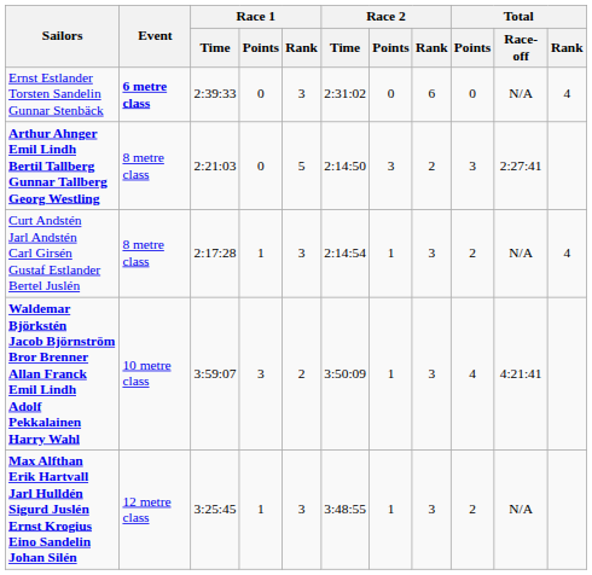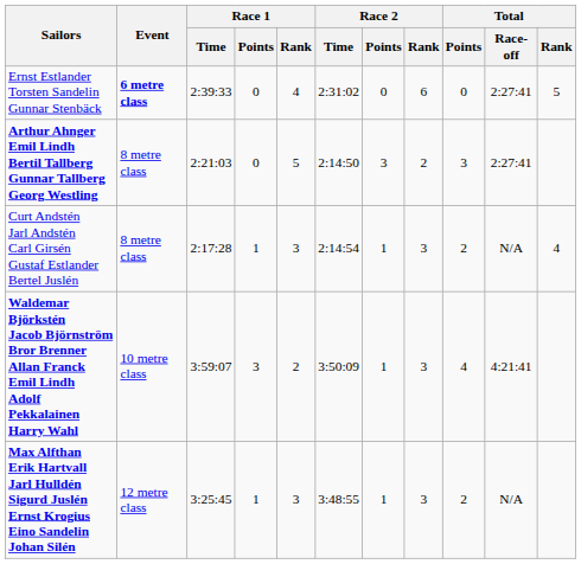 <table class=wikitable style="font-size:90%">
 <tr>
 <th rowspan=2>Sailors</th>
 <th rowspan=2>Event</th>
 <th colspan=3>Race 1</th>
 <th colspan=3>Race 2</th>
 <th colspan=3>Total</th>
 </tr>
 <tr>
 <th>Time</th>
 <th>Points</th>
 <th>Rank</th>
 <th>Time</th>
 <th>Points</th>
 <th>Rank</th>
 <th>Points</th>
 <th>Race-off</th>
 <th>Rank</th>
 </tr>
 <tr>
 <td><a href='#'>Ernst Estlander</a> <br> <a href='#'>Torsten Sandelin</a> <br> <a href='#'>Gunnar Stenbäck</a></td>
 <td><strong><a href='#'>6 metre class</a></strong></td>
 <td align=center>2:39:33</td>
 <td align=center>0</td>
-<td align=center>3</td>
+<td align=center>4</td>
 <td align=center>2:31:02</td>
 <td align=center>0</td>
 <td align=center>6</td>
 <td align=center>0</td>
-<td align=center>N/A</td>
-<td align=center>4</td>
+<td align=center>2:27:41</td>
+<td align=center>5</td>
 </tr>
 <tr>
 <td><strong><a href='#'>Arthur Ahnger</a> <br> <a href='#'>Emil Lindh</a> <br> <a href='#'>Bertil Tallberg</a> <br> <a href='#'>Gunnar Tallberg</a> <br> <a href='#'>Georg Westling</a></strong></td>
 <td><a href='#'>8 metre class</a></td>
 <td align=center>2:21:03</td>
 <td align=center>0</td>
 <td align=center>5</td>
 <td align=center>2:14:50</td>
 <td align=center>3</td>
 <td align=center>2</td>
 <td align=center>3</td>
 <td align=center>2:27:41</td>
 <td align=center></td>
 </tr>
 <tr>
 <td><a href='#'>Curt Andstén</a> <br> <a href='#'>Jarl Andstén</a> <br> <a href='#'>Carl Girsén</a> <br> <a href='#'>Gustaf Estlander</a> <br> <a href='#'>Bertel Juslén</a></td>
 <td><a href='#'>8 metre class</a></td>
 <td align=center>2:17:28</td>
 <td align=center>1</td>
 <td align=center>3</td>
 <td align=center>2:14:54</td>
 <td align=center>1</td>
 <td align=center>3</td>
 <td align=center>2</td>
 <td align=center>N/A</td>
 <td align=center>4</td>
 </tr>
 <tr>
 <td><strong><a href='#'>Waldemar Björkstén</a> <br> <a href='#'>Jacob Björnström</a> <br> <a href='#'>Bror Brenner</a> <br> <a href='#'>Allan Franck</a> <br> <a href='#'>Emil Lindh</a> <br> <a href='#'>Adolf Pekkalainen</a> <br> <a href='#'>Harry Wahl</a></strong></td>
 <td><a href='#'>10 metre class</a></td>
 <td align=center>3:59:07</td>
 <td align=center>3</td>
 <td align=center>2</td>
 <td align=center>3:50:09</td>
 <td align=center>1</td>
 <td align=center>3</td>
 <td align=center>4</td>
 <td align=center>4:21:41</td>
 <td align=center></td>
 </tr>
 <tr>
 <td><strong><a href='#'>Max Alfthan</a> <br> <a href='#'>Erik Hartvall</a> <br> <a href='#'>Jarl Hulldén</a> <br> <a href='#'>Sigurd Juslén</a> <br> <a href='#'>Ernst Krogius</a> <br> <a href='#'>Eino Sandelin</a> <br> <a href='#'>Johan Silén</a></strong></td>
 <td><a href='#'>12 metre class</a></td>
 <td align=center>3:25:45</td>
 <td align=center>1</td>
 <td align=center>3</td>
 <td align=center>3:48:55</td>
 <td align=center>1</td>
 <td align=center>3</td>
 <td align=center>2</td>
 <td align=center>N/A</td>
 <td align=center></td>
 </tr>
 </table>
